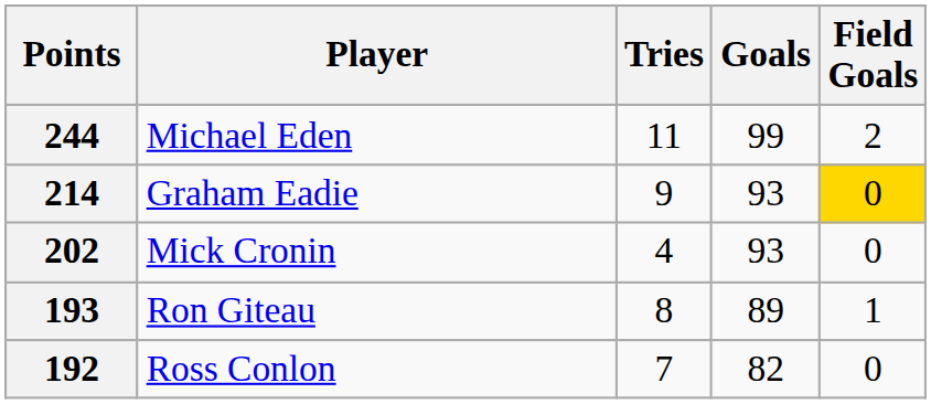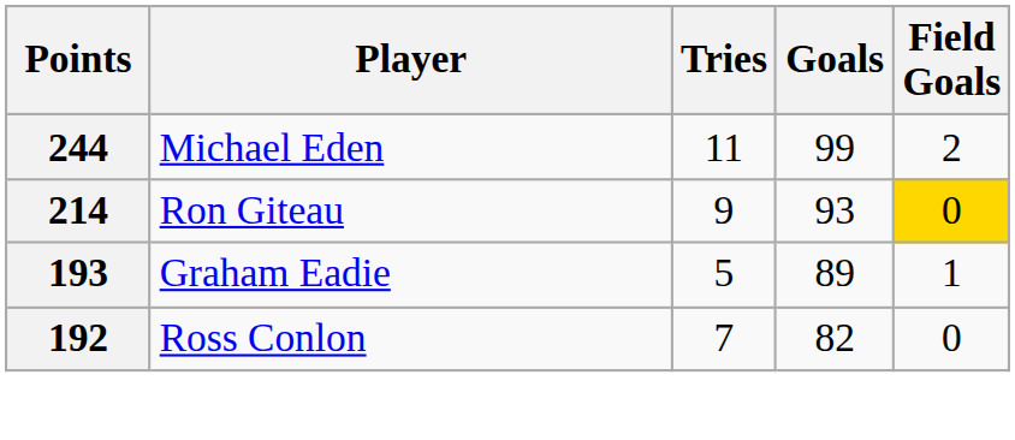 <table class="wikitable" style="text-align:left;">
 <tr>
 <th width=50>Points</th>
 <th width=200>Player</th>
 <th width=30>Tries</th>
 <th width=30>Goals</th>
 <th width=30>Field Goals</th>
 </tr>
 <tr>
 <th>244</th>
 <td> <a href='#'>Michael Eden</a></td>
 <td align=center>11</td>
 <td align=center>99</td>
 <td align=center>2</td>
 </tr>
 <tr>
 <th>214</th>
-<td> <a href='#'>Graham Eadie</a></td>
+<td> <a href='#'>Ron Giteau</a></td>
 <td align=center>9</td>
 <td align=center>93</td>
 <td align=center style="background: gold;">0</td>
 </tr>
 <tr>
-<th>202</th>
-<td> <a href='#'>Mick Cronin</a></td>
-<td align=center>4</td>
-<td align=center>93</td>
-<td align=center>0</td>
-</tr>
-<tr>
 <th>193</th>
-<td> <a href='#'>Ron Giteau</a></td>
-<td align=center>8</td>
+<td> <a href='#'>Graham Eadie</a></td>
+<td align=center>5</td>
 <td align=center>89</td>
 <td align=center>1</td>
 </tr>
 <tr>
 <th>192</th>
 <td> <a href='#'>Ross Conlon</a></td>
 <td align=center>7</td>
 <td align=center>82</td>
 <td align=center>0</td>
 </tr>
 </table>
